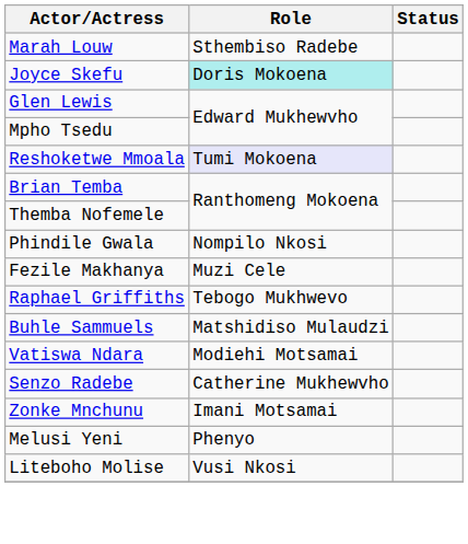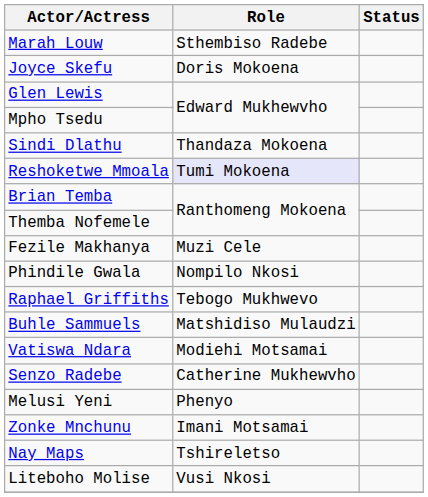 <table class="wikitable" style="text-align:left;">
 <tr>
 <th>Actor/Actress</th>
 <th>Role</th>
 <th>Status</th>
 </tr>
 <tr>
 <td><a href='#'>Marah Louw</a></td>
 <td>Sthembiso Radebe</td>
 <td></td>
 </tr>
 <tr>
 <td><a href='#'>Joyce Skefu</a></td>
-<td style="background: paleturquoise;">Doris Mokoena</td>
+<td>Doris Mokoena</td>
 <td></td>
 </tr>
 <tr>
 <td><a href='#'>Glen Lewis</a></td>
 <td rowspan=2>Edward Mukhewvho</td>
 <td></td>
 </tr>
 <tr>
 <td>Mpho Tsedu</td>
+<td></td>
+</tr>
+<tr>
+<td><a href='#'>Sindi Dlathu</a></td>
+<td>Thandaza Mokoena</td>
 <td></td>
 </tr>
 <tr>
 <td><a href='#'>Reshoketwe Mmoala</a></td>
 <td style="background: lavender;">Tumi Mokoena</td>
 <td></td>
 </tr>
 <tr>
 <td><a href='#'>Brian Temba</a></td>
 <td rowspan=2>Ranthomeng Mokoena</td>
 <td></td>
 </tr>
 <tr>
 <td>Themba Nofemele</td>
 <td></td>
 </tr>
 <tr>
-<td>Phindile Gwala</td>
-<td>Nompilo Nkosi</td>
+<td>Fezile Makhanya</td>
+<td>Muzi Cele</td>
 <td></td>
 </tr>
 <tr>
-<td>Fezile Makhanya</td>
-<td>Muzi Cele</td>
+<td>Phindile Gwala</td>
+<td>Nompilo Nkosi</td>
 <td></td>
 </tr>
 <tr>
 <td><a href='#'>Raphael Griffiths</a></td>
 <td>Tebogo Mukhwevo</td>
 <td></td>
 </tr>
 <tr>
 <td><a href='#'>Buhle Sammuels</a></td>
 <td>Matshidiso Mulaudzi</td>
 <td></td>
 </tr>
 <tr>
 <td><a href='#'>Vatiswa Ndara</a></td>
 <td>Modiehi Motsamai</td>
 <td></td>
 </tr>
 <tr>
 <td><a href='#'>Senzo Radebe</a></td>
 <td>Catherine Mukhewvho</td>
 <td></td>
 </tr>
 <tr>
+<td>Melusi Yeni</td>
+<td>Phenyo</td>
+<td></td>
+</tr>
+<tr>
 <td><a href='#'>Zonke Mnchunu</a></td>
 <td>Imani Motsamai</td>
 <td></td>
 </tr>
 <tr>
-<td>Melusi Yeni</td>
-<td>Phenyo</td>
+<td><a href='#'>Nay Maps</a></td>
+<td>Tshireletso</td>
 <td></td>
 </tr>
 <tr>
 <td>Liteboho Molise</td>
 <td>Vusi Nkosi</td>
 <td></td>
 </tr>
 <tr>
 </tr>
 </table>
